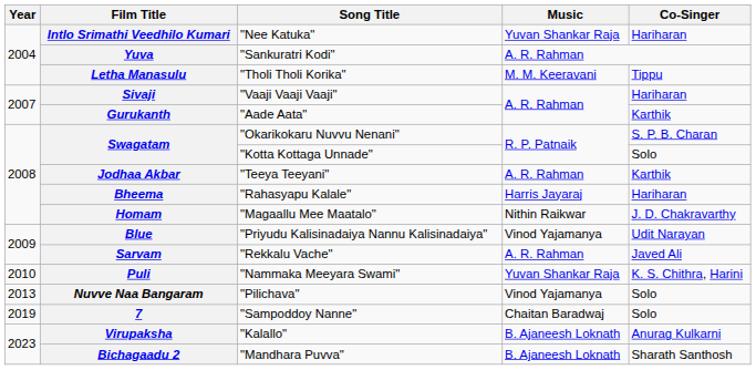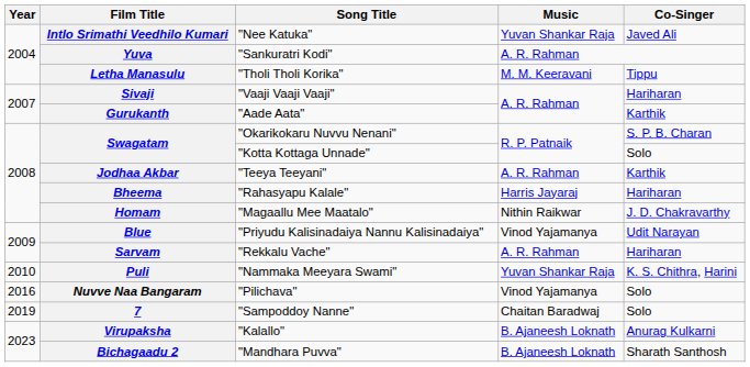 <table class="wikitable" style="width:60%;">
 <tr>
 <th>Year</th>
 <th>Film Title</th>
 <th>Song Title</th>
 <th>Music</th>
 <th>Co-Singer</th>
 </tr>
 <tr>
 <td rowspan="3">2004</td>
 <th><em><a href='#'>Intlo Srimathi Veedhilo Kumari</a></em></th>
 <td>"Nee Katuka"</td>
 <td><a href='#'>Yuvan Shankar Raja</a></td>
-<td><a href='#'>Hariharan</a></td>
+<td><a href='#'>Javed Ali</a></td>
 </tr>
 <tr>
 <th><a href='#'><em>Yuva</em></a></th>
 <td>"Sankuratri Kodi"</td>
 <td colspan="2"><a href='#'>A. R. Rahman</a></td>
 </tr>
 <tr>
 <th><a href='#'><em>Letha Manasulu</em></a></th>
 <td>"Tholi Tholi Korika"</td>
 <td><a href='#'>M. M. Keeravani</a></td>
 <td><a href='#'>Tippu</a></td>
 </tr>
 <tr>
 <td rowspan="2">2007</td>
 <th><a href='#'><em>Sivaji</em></a></th>
 <td>"Vaaji Vaaji Vaaji"</td>
 <td rowspan="2"><a href='#'>A. R. Rahman</a></td>
 <td><a href='#'>Hariharan</a></td>
 </tr>
 <tr>
 <th><a href='#'><em>Gurukanth</em></a></th>
 <td>"Aade Aata"</td>
 <td><a href='#'>Karthik</a></td>
 </tr>
 <tr>
 <td rowspan="5">2008</td>
 <th rowspan="2"><em><a href='#'>Swagatam</a></em></th>
 <td>"Okarikokaru Nuvvu Nenani"</td>
 <td rowspan="2"><a href='#'>R. P. Patnaik</a></td>
 <td><a href='#'>S. P. B. Charan</a></td>
 </tr>
 <tr>
 <td>"Kotta Kottaga Unnade"</td>
 <td>Solo</td>
 </tr>
 <tr>
 <th><em><a href='#'>Jodhaa Akbar</a></em></th>
 <td>"Teeya Teeyani"</td>
 <td><a href='#'>A. R. Rahman</a></td>
 <td><a href='#'>Karthik</a></td>
 </tr>
 <tr>
 <th><a href='#'><em>Bheema</em></a></th>
 <td>"Rahasyapu Kalale"</td>
 <td><a href='#'>Harris Jayaraj</a></td>
 <td><a href='#'>Hariharan</a></td>
 </tr>
 <tr>
 <th><a href='#'><em>Homam</em></a></th>
 <td>"Magaallu Mee Maatalo"</td>
 <td>Nithin Raikwar</td>
 <td><a href='#'>J. D. Chakravarthy</a></td>
 </tr>
 <tr>
 <td rowspan="2">2009</td>
 <th><a href='#'><em>Blue</em></a></th>
 <td>"Priyudu Kalisinadaiya Nannu Kalisinadaiya"</td>
 <td>Vinod Yajamanya</td>
 <td><a href='#'>Udit Narayan</a></td>
 </tr>
 <tr>
 <th><em><a href='#'>Sarvam</a></em></th>
 <td>"Rekkalu Vache"</td>
 <td><a href='#'>A. R. Rahman</a></td>
-<td><a href='#'>Javed Ali</a></td>
+<td><a href='#'>Hariharan</a></td>
 </tr>
 <tr>
 <td>2010</td>
 <th><a href='#'><em>Puli</em></a></th>
 <td>"Nammaka Meeyara Swami"</td>
 <td><a href='#'>Yuvan Shankar Raja</a></td>
 <td><a href='#'>K. S. Chithra</a>, <a href='#'>Harini</a></td>
 </tr>
 <tr>
-<td>2013</td>
+<td>2016</td>
 <th><em>Nuvve Naa Bangaram</em></th>
 <td>"Pilichava"</td>
 <td>Vinod Yajamanya</td>
 <td>Solo</td>
 </tr>
 <tr>
 <td>2019</td>
 <th><a href='#'><em>7</em></a></th>
 <td>"Sampoddoy Nanne"</td>
 <td>Chaitan Baradwaj</td>
 <td>Solo</td>
 </tr>
 <tr>
 <td rowspan="2">2023</td>
 <th><em><a href='#'>Virupaksha</a></em></th>
 <td>"Kalallo"</td>
 <td><a href='#'>B. Ajaneesh Loknath</a></td>
 <td><a href='#'>Anurag Kulkarni</a></td>
 </tr>
 <tr>
 <th><a href='#'><em>Bichagaadu 2</em></a></th>
 <td>"Mandhara Puvva"</td>
 <td><a href='#'>B. Ajaneesh Loknath</a></td>
 <td>Sharath Santhosh</td>
 </tr>
 </table>
